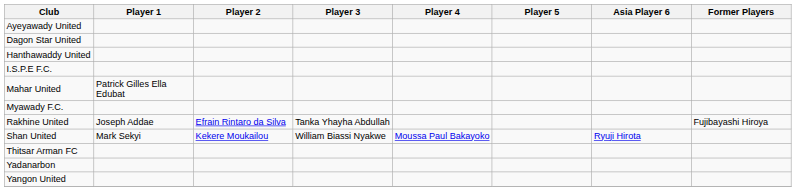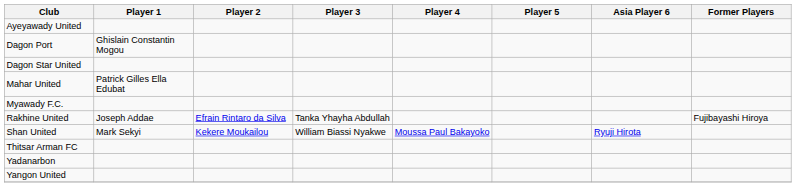 <table class="wikitable sortable" style="font-size:90%;">
 <tr>
 <th style="width:9%">Club</th>
 <th style="width:10%">Player 1</th>
 <th style="width:10%">Player 2</th>
 <th style="width:10%">Player 3</th>
 <th style="width:10%">Player 4</th>
 <th style="width:10%">Player 5</th>
 <th style="width:10%">Asia Player 6</th>
 <th style="width:10%">Former Players</th>
 </tr>
 <tr>
 <td>Ayeyawady United</td>
 <td></td>
 <td></td>
 <td></td>
 <td></td>
 <td></td>
 <td></td>
 <td></td>
 </tr>
 <tr>
-<td>Dagon Star United</td>
-<td></td>
+<td>Dagon Port</td>
+<td> Ghislain Constantin Mogou</td>
 <td></td>
 <td></td>
 <td></td>
 <td></td>
 <td></td>
 <td></td>
 </tr>
 <tr>
-<td>Hanthawaddy United</td>
-<td></td>
-<td></td>
-<td></td>
-<td></td>
-<td></td>
-<td></td>
-<td></td>
-</tr>
-<tr>
-<td>I.S.P.E F.C.</td>
+<td>Dagon Star United</td>
 <td></td>
 <td></td>
 <td></td>
 <td></td>
 <td></td>
 <td></td>
 <td></td>
 </tr>
 <tr>
 <td>Mahar United</td>
 <td> Patrick Gilles Ella Edubat</td>
 <td></td>
 <td></td>
 <td></td>
 <td></td>
 <td></td>
 <td></td>
 </tr>
 <tr>
 <td>Myawady F.C.</td>
 <td></td>
 <td></td>
 <td></td>
 <td></td>
 <td></td>
 <td></td>
 <td></td>
 </tr>
 <tr>
 <td>Rakhine United</td>
 <td> Joseph Addae</td>
 <td> <a href='#'>Efrain Rintaro da Silva</a></td>
 <td>Tanka Yhayha Abdullah</td>
 <td></td>
 <td></td>
 <td></td>
 <td> Fujibayashi Hiroya</td>
 </tr>
 <tr>
 <td>Shan United</td>
 <td> Mark Sekyi</td>
 <td> <a href='#'>Kekere Moukailou</a></td>
 <td> William Biassi Nyakwe</td>
 <td> <a href='#'>Moussa Paul Bakayoko</a></td>
 <td></td>
 <td> <a href='#'>Ryuji Hirota</a></td>
 <td></td>
 </tr>
 <tr>
 <td>Thitsar Arman FC</td>
 <td></td>
 <td></td>
 <td></td>
 <td></td>
 <td></td>
 <td></td>
 <td></td>
 </tr>
 <tr>
 <td>Yadanarbon</td>
 <td></td>
 <td></td>
 <td></td>
 <td></td>
 <td></td>
 <td></td>
 <td></td>
 </tr>
 <tr>
 <td>Yangon United</td>
 <td></td>
 <td></td>
 <td></td>
 <td></td>
 <td></td>
 <td></td>
 <td></td>
 </tr>
 <tr>
 </tr>
 </table>
